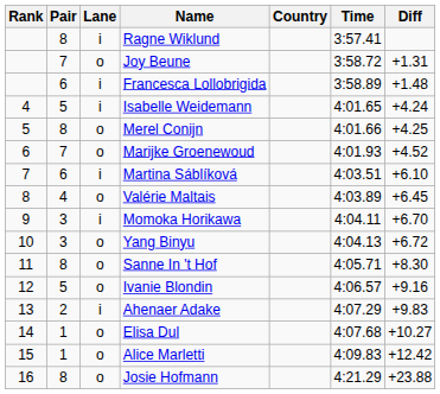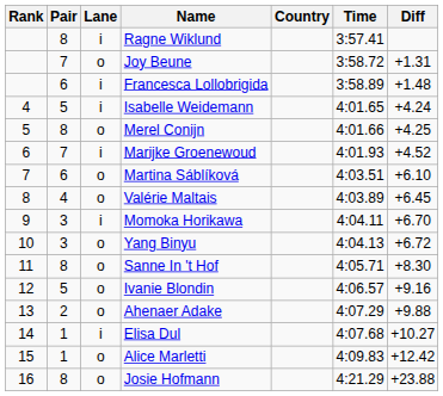 <table class="wikitable sortable" style="text-align:center">
 <tr>
 <th>Rank</th>
 <th>Pair</th>
 <th>Lane</th>
 <th>Name</th>
 <th>Country</th>
 <th>Time</th>
 <th>Diff</th>
 </tr>
 <tr>
 <td></td>
 <td>8</td>
 <td>i</td>
 <td align=left><a href='#'>Ragne Wiklund</a></td>
 <td align=left></td>
 <td>3:57.41</td>
 <td></td>
 </tr>
 <tr>
 <td></td>
 <td>7</td>
 <td>o</td>
 <td align=left><a href='#'>Joy Beune</a></td>
 <td align=left></td>
 <td>3:58.72</td>
 <td>+1.31</td>
 </tr>
 <tr>
 <td></td>
 <td>6</td>
 <td>i</td>
 <td align=left><a href='#'>Francesca Lollobrigida</a></td>
 <td align=left></td>
 <td>3:58.89</td>
 <td>+1.48</td>
 </tr>
 <tr>
 <td>4</td>
 <td>5</td>
 <td>i</td>
 <td align=left><a href='#'>Isabelle Weidemann</a></td>
 <td align=left></td>
 <td>4:01.65</td>
 <td>+4.24</td>
 </tr>
 <tr>
 <td>5</td>
 <td>8</td>
 <td>o</td>
 <td align=left><a href='#'>Merel Conijn</a></td>
 <td align=left></td>
 <td>4:01.66</td>
 <td>+4.25</td>
 </tr>
 <tr>
 <td>6</td>
 <td>7</td>
-<td>o</td>
+<td>i</td>
 <td align=left><a href='#'>Marijke Groenewoud</a></td>
 <td align=left></td>
 <td>4:01.93</td>
 <td>+4.52</td>
 </tr>
 <tr>
 <td>7</td>
 <td>6</td>
-<td>i</td>
+<td>o</td>
 <td align=left><a href='#'>Martina Sáblíková</a></td>
 <td align=left></td>
 <td>4:03.51</td>
 <td>+6.10</td>
 </tr>
 <tr>
 <td>8</td>
 <td>4</td>
 <td>o</td>
 <td align=left><a href='#'>Valérie Maltais</a></td>
 <td align=left></td>
 <td>4:03.89</td>
 <td>+6.45</td>
 </tr>
 <tr>
 <td>9</td>
 <td>3</td>
 <td>i</td>
 <td align=left><a href='#'>Momoka Horikawa</a></td>
 <td align=left></td>
 <td>4:04.11</td>
 <td>+6.70</td>
 </tr>
 <tr>
 <td>10</td>
 <td>3</td>
 <td>o</td>
 <td align=left><a href='#'>Yang Binyu</a></td>
 <td align=left></td>
 <td>4:04.13</td>
 <td>+6.72</td>
 </tr>
 <tr>
 <td>11</td>
 <td>8</td>
 <td>o</td>
 <td align=left><a href='#'>Sanne In 't Hof</a></td>
 <td align=left></td>
 <td>4:05.71</td>
 <td>+8.30</td>
 </tr>
 <tr>
 <td>12</td>
 <td>5</td>
 <td>o</td>
 <td align=left><a href='#'>Ivanie Blondin</a></td>
 <td align=left></td>
 <td>4:06.57</td>
 <td>+9.16</td>
 </tr>
 <tr>
 <td>13</td>
 <td>2</td>
-<td>i</td>
+<td>o</td>
 <td align=left><a href='#'>Ahenaer Adake</a></td>
 <td align=left></td>
 <td>4:07.29</td>
-<td>+9.83</td>
+<td>+9.88</td>
 </tr>
 <tr>
 <td>14</td>
 <td>1</td>
-<td>o</td>
+<td>i</td>
 <td align=left><a href='#'>Elisa Dul</a></td>
 <td align=left></td>
 <td>4:07.68</td>
 <td>+10.27</td>
 </tr>
 <tr>
 <td>15</td>
 <td>1</td>
 <td>o</td>
 <td align=left><a href='#'>Alice Marletti</a></td>
 <td align=left></td>
 <td>4:09.83</td>
 <td>+12.42</td>
 </tr>
 <tr>
 <td>16</td>
 <td>8</td>
 <td>o</td>
 <td align=left><a href='#'>Josie Hofmann</a></td>
 <td align=left></td>
 <td>4:21.29</td>
 <td>+23.88</td>
 </tr>
 </table>
